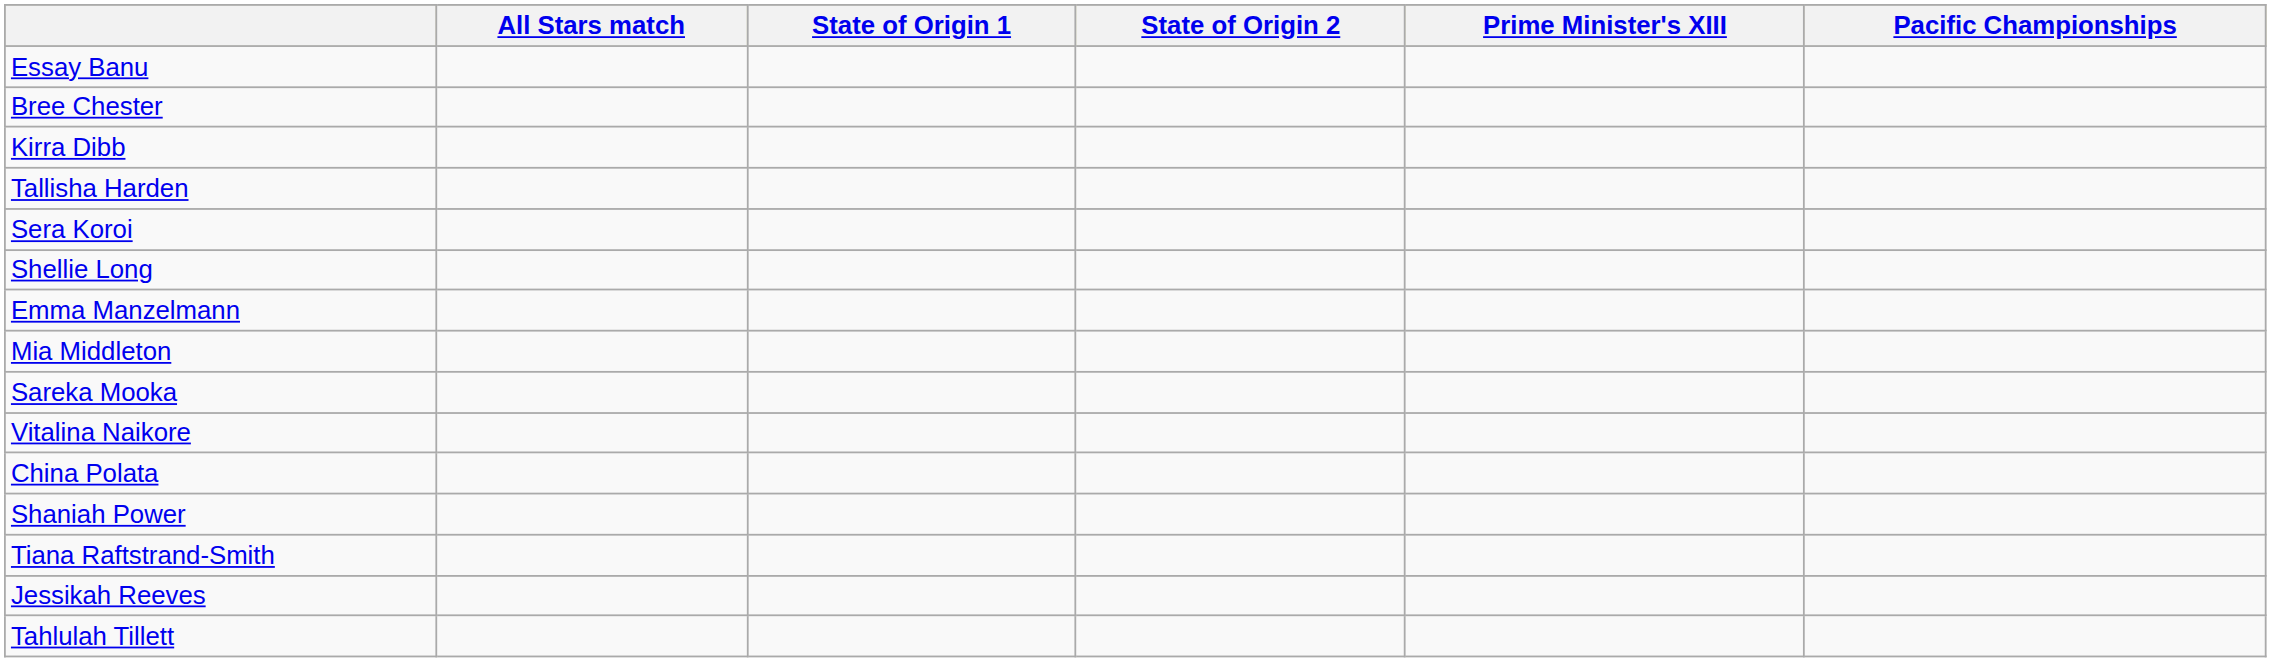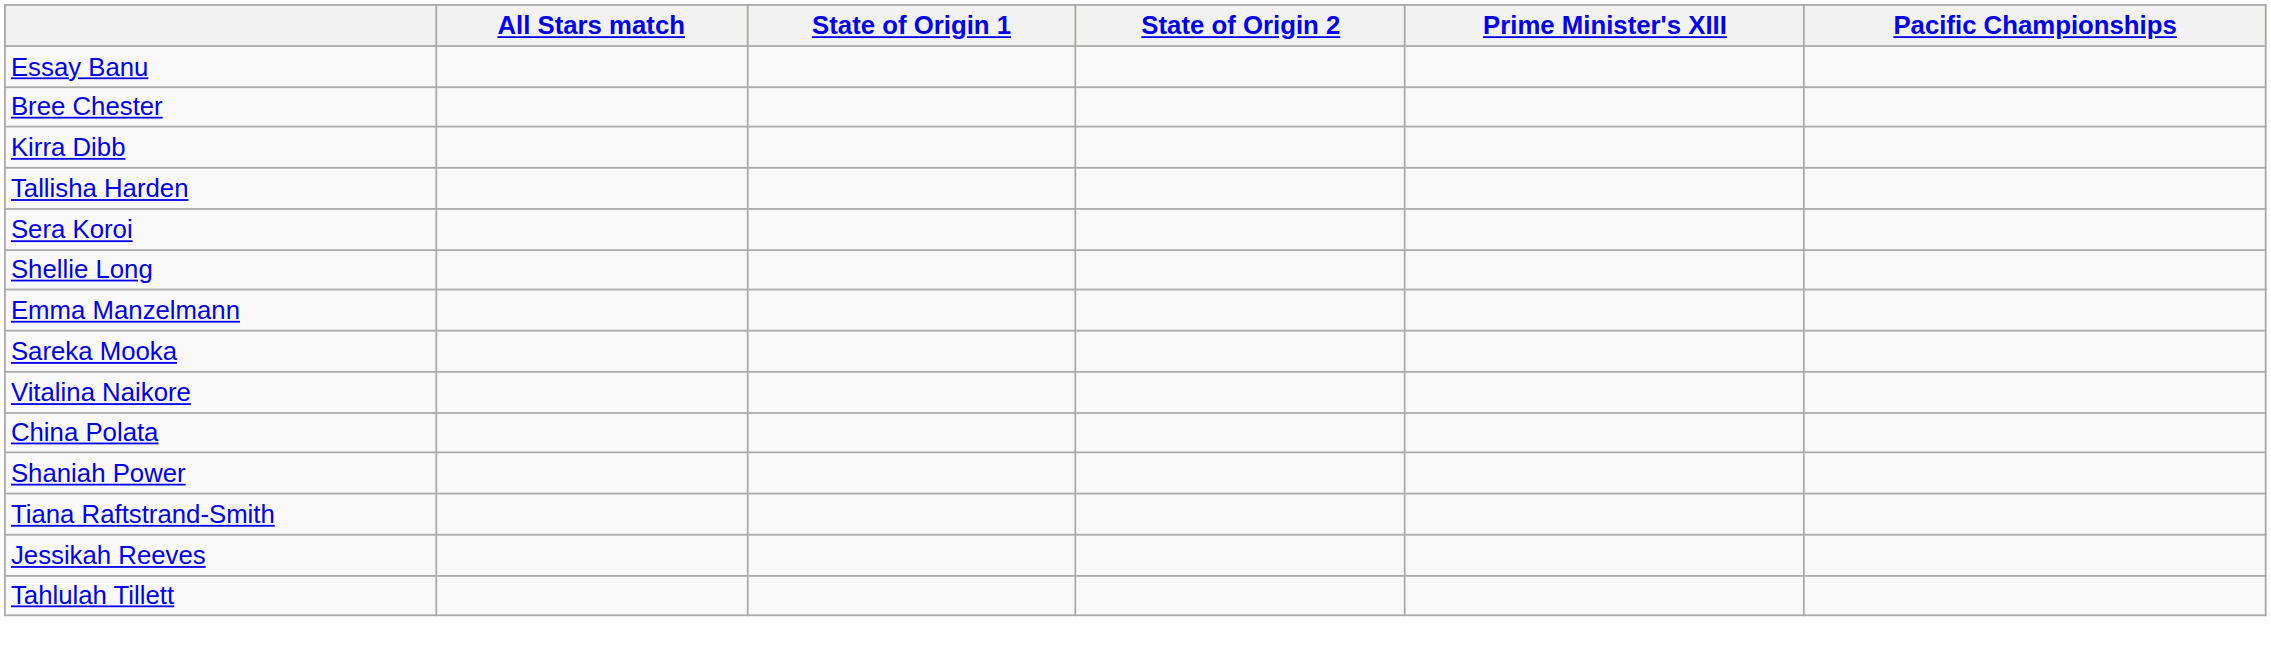 <table class="wikitable"  style="width:100%; font-size:90%;">
 <tr style="background:#bdb76b;">
 <th></th>
 <th><a href='#'>All Stars match</a></th>
 <th><a href='#'>State of Origin 1</a></th>
 <th><a href='#'>State of Origin 2</a></th>
 <th><a href='#'>Prime Minister's XIII</a></th>
 <th><a href='#'>Pacific Championships</a></th>
 </tr>
 <tr>
 <td><a href='#'>Essay Banu</a></td>
 <td></td>
 <td></td>
 <td></td>
 <td></td>
 <td></td>
 </tr>
 <tr>
 <td><a href='#'>Bree Chester</a></td>
 <td></td>
 <td></td>
 <td></td>
 <td></td>
 <td></td>
 </tr>
 <tr>
 <td><a href='#'>Kirra Dibb</a></td>
 <td></td>
 <td></td>
 <td></td>
 <td></td>
 <td></td>
 </tr>
 <tr>
 <td><a href='#'>Tallisha Harden</a></td>
 <td></td>
 <td></td>
 <td></td>
 <td></td>
 <td></td>
 </tr>
 <tr>
 <td><a href='#'>Sera Koroi</a></td>
 <td></td>
 <td></td>
 <td></td>
 <td></td>
 <td></td>
 </tr>
 <tr>
 <td><a href='#'>Shellie Long</a></td>
 <td></td>
 <td></td>
 <td></td>
 <td></td>
 <td></td>
 </tr>
 <tr>
 <td><a href='#'>Emma Manzelmann</a></td>
 <td></td>
 <td></td>
 <td></td>
 <td></td>
 <td></td>
 </tr>
 <tr>
-<td><a href='#'>Mia Middleton</a></td>
-<td></td>
-<td></td>
-<td></td>
-<td></td>
-<td></td>
-</tr>
-<tr>
 <td><a href='#'>Sareka Mooka</a></td>
 <td></td>
 <td></td>
 <td></td>
 <td></td>
 <td></td>
 </tr>
 <tr>
 <td><a href='#'>Vitalina Naikore</a></td>
 <td></td>
 <td></td>
 <td></td>
 <td></td>
 <td></td>
 </tr>
 <tr>
 <td><a href='#'>China Polata</a></td>
 <td></td>
 <td></td>
 <td></td>
 <td></td>
 <td></td>
 </tr>
 <tr>
 <td><a href='#'>Shaniah Power</a></td>
 <td></td>
 <td></td>
 <td></td>
 <td></td>
 <td></td>
 </tr>
 <tr>
 <td><a href='#'>Tiana Raftstrand-Smith</a></td>
 <td></td>
 <td></td>
 <td></td>
 <td></td>
 <td></td>
 </tr>
 <tr>
 <td><a href='#'>Jessikah Reeves</a></td>
 <td></td>
 <td></td>
 <td></td>
 <td></td>
 <td></td>
 </tr>
 <tr>
 <td><a href='#'>Tahlulah Tillett</a></td>
 <td></td>
 <td></td>
 <td></td>
 <td></td>
 <td></td>
 </tr>
 </table>
